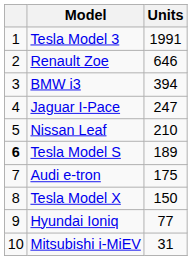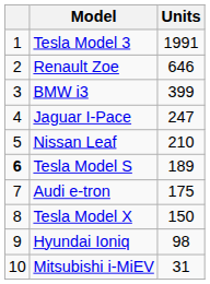 <table class="wikitable floatright">
 <tr>
 <th></th>
 <th>Model</th>
 <th>Units</th>
 </tr>
 <tr>
 <td style="text-align:center;">1</td>
 <td><a href='#'>Tesla Model 3</a></td>
 <td style="text-align:center;">1991</td>
 </tr>
 <tr>
 <td style="text-align:center;">2</td>
 <td><a href='#'>Renault Zoe</a></td>
 <td style="text-align:center;">646</td>
 </tr>
 <tr>
 <td style="text-align:center;">3</td>
 <td><a href='#'>BMW i3</a></td>
-<td style="text-align:center;">394</td>
+<td style="text-align:center;">399</td>
 </tr>
 <tr>
 <td style="text-align:center;">4</td>
 <td><a href='#'>Jaguar I-Pace</a></td>
 <td style="text-align:center;">247</td>
 </tr>
 <tr>
 <td style="text-align:center;">5</td>
 <td><a href='#'>Nissan Leaf</a></td>
 <td style="text-align:center;">210</td>
 </tr>
 <tr>
 <td style="text-align:center;"><strong>6</strong></td>
 <td><a href='#'>Tesla Model S</a></td>
 <td style="text-align:center;">189</td>
 </tr>
 <tr>
 <td style="text-align:center;">7</td>
 <td><a href='#'>Audi e-tron</a></td>
 <td style="text-align:center;">175</td>
 </tr>
 <tr>
 <td style="text-align:center;">8</td>
 <td><a href='#'>Tesla Model X</a></td>
 <td style="text-align:center;">150</td>
 </tr>
 <tr>
 <td style="text-align:center;">9</td>
 <td><a href='#'>Hyundai Ioniq</a></td>
-<td style="text-align:center;">77</td>
+<td style="text-align:center;">98</td>
 </tr>
 <tr>
 <td style="text-align:center;">10</td>
 <td><a href='#'>Mitsubishi i-MiEV</a></td>
 <td style="text-align:center;">31</td>
 </tr>
 </table>
